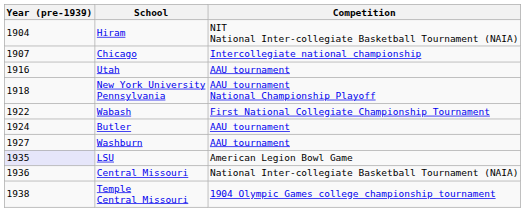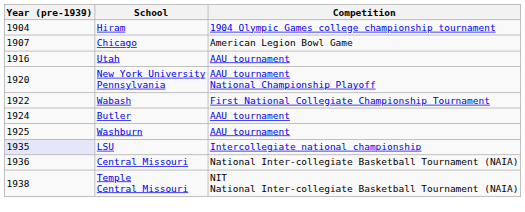 <table class="wikitable">
 <tr>
 <th>Year (pre-1939)</th>
 <th>School</th>
 <th>Competition</th>
 </tr>
 <tr>
 <td>1904</td>
 <td><a href='#'>Hiram</a></td>
-<td>NIT<br>National Inter-collegiate Basketball Tournament (NAIA)</td>
+<td><a href='#'>1904 Olympic Games college championship tournament</a></td>
 </tr>
 <tr>
 <td>1907</td>
 <td><a href='#'>Chicago</a></td>
-<td><a href='#'>Intercollegiate national championship</a></td>
+<td>American Legion Bowl Game</td>
 </tr>
 <tr>
 <td>1916</td>
 <td><a href='#'>Utah</a></td>
 <td><a href='#'>AAU tournament</a></td>
 </tr>
 <tr>
-<td>1918</td>
+<td>1920</td>
 <td><a href='#'>New York University</a><br><a href='#'>Pennsylvania</a></td>
 <td><a href='#'>AAU tournament</a><br><a href='#'>National Championship Playoff</a></td>
 </tr>
 <tr>
 <td>1922</td>
 <td><a href='#'>Wabash</a></td>
 <td><a href='#'>First National Collegiate Championship Tournament</a></td>
 </tr>
 <tr>
 <td>1924</td>
 <td><a href='#'>Butler</a></td>
 <td><a href='#'>AAU tournament</a></td>
 </tr>
 <tr>
-<td>1927</td>
+<td>1925</td>
 <td><a href='#'>Washburn</a></td>
 <td><a href='#'>AAU tournament</a></td>
 </tr>
 <tr>
 <td style="background: lavender;">1935</td>
 <td><a href='#'>LSU</a></td>
-<td>American Legion Bowl Game</td>
+<td><a href='#'>Intercollegiate national championship</a></td>
 </tr>
 <tr>
 <td>1936</td>
 <td><a href='#'>Central Missouri</a></td>
 <td>National Inter-collegiate Basketball Tournament (NAIA)</td>
 </tr>
 <tr>
 <td>1938</td>
 <td><a href='#'>Temple</a><br><a href='#'>Central Missouri</a></td>
-<td><a href='#'>1904 Olympic Games college championship tournament</a></td>
+<td>NIT<br>National Inter-collegiate Basketball Tournament (NAIA)</td>
 </tr>
 </table>
